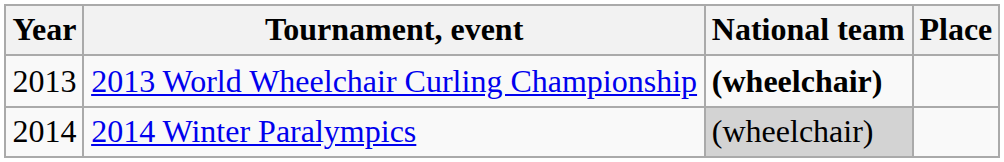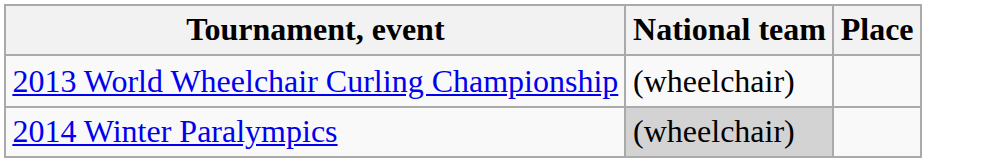 <table class="wikitable">
 <tr>
-<th scope="col">Year</th>
 <th scope="col">Tournament, event</th>
 <th scope="col">National team</th>
 <th scope="col">Place</th>
 </tr>
 <tr>
-<td>2013</td>
 <td><a href='#'>2013 World Wheelchair Curling Championship</a></td>
-<td><strong> (wheelchair)</strong></td>
+<td> (wheelchair)</td>
 <td></td>
 </tr>
 <tr>
-<td>2014</td>
 <td><a href='#'>2014 Winter Paralympics</a></td>
 <td style="background: lightgrey;"> (wheelchair)</td>
 <td></td>
 </tr>
 </table>
